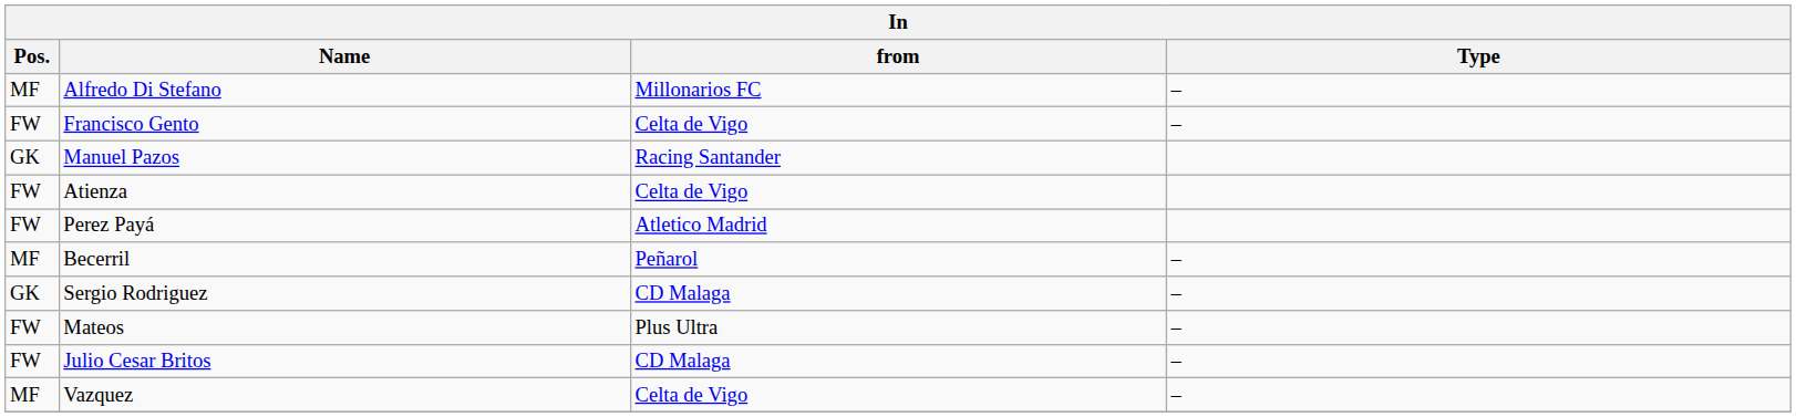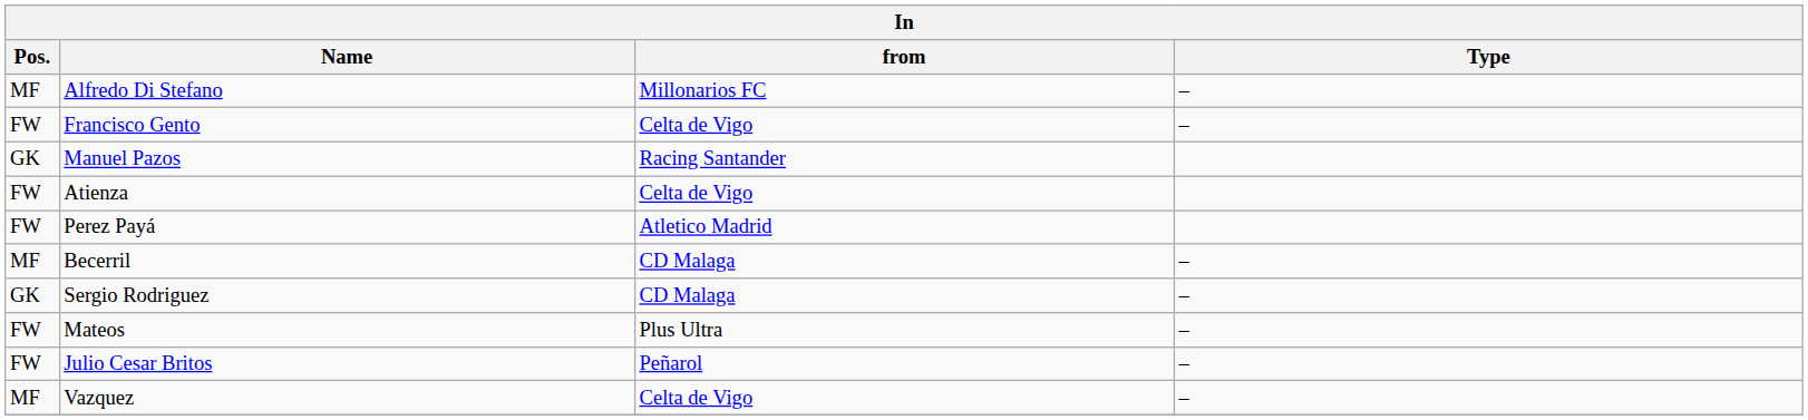 <table class="wikitable" style="font-size:90%;width:99%;">
 <tr>
 <th colspan="4">In</th>
 </tr>
 <tr>
 <th width=3%>Pos.</th>
 <th width=32%>Name</th>
 <th width=30%>from</th>
 <th width=35%>Type</th>
 </tr>
 <tr>
 <td>MF</td>
 <td><a href='#'>Alfredo Di Stefano</a></td>
 <td><a href='#'>Millonarios FC</a></td>
 <td>–</td>
 </tr>
 <tr>
 <td>FW</td>
 <td><a href='#'>Francisco Gento</a></td>
 <td><a href='#'>Celta de Vigo</a></td>
 <td>–</td>
 </tr>
 <tr>
 <td>GK</td>
 <td><a href='#'>Manuel Pazos</a></td>
 <td><a href='#'>Racing Santander</a></td>
 <td></td>
 </tr>
 <tr>
 <td>FW</td>
 <td>Atienza</td>
 <td><a href='#'>Celta de Vigo</a></td>
 <td></td>
 </tr>
 <tr>
 <td>FW</td>
 <td>Perez Payá</td>
 <td><a href='#'>Atletico Madrid</a></td>
 <td></td>
 </tr>
 <tr>
 <td>MF</td>
 <td>Becerril</td>
-<td><a href='#'>Peñarol</a></td>
+<td><a href='#'>CD Malaga</a></td>
 <td>–</td>
 </tr>
 <tr>
 <td>GK</td>
 <td>Sergio Rodriguez</td>
 <td><a href='#'>CD Malaga</a></td>
 <td>–</td>
 </tr>
 <tr>
 <td>FW</td>
 <td>Mateos</td>
 <td>Plus Ultra</td>
 <td>–</td>
 </tr>
 <tr>
 <td>FW</td>
 <td><a href='#'>Julio Cesar Britos</a></td>
-<td><a href='#'>CD Malaga</a></td>
+<td><a href='#'>Peñarol</a></td>
 <td>–</td>
 </tr>
 <tr>
 <td>MF</td>
 <td>Vazquez</td>
 <td><a href='#'>Celta de Vigo</a></td>
 <td>–</td>
 </tr>
 <tr>
 </tr>
 </table>
